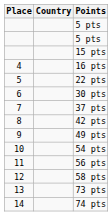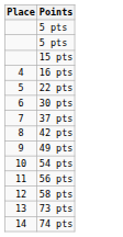 <table class=wikitable>
 <tr>
 <th>Place</th>
-<th>Country</th>
 <th>Points</th>
 </tr>
 <tr>
 <td align=center></td>
-<td></td>
 <td>5 pts</td>
 </tr>
 <tr>
 <td align=center></td>
-<td></td>
 <td>5 pts</td>
 </tr>
 <tr>
 <td align=center></td>
-<td></td>
 <td>15 pts</td>
 </tr>
 <tr>
 <td align=center>4</td>
-<td></td>
 <td>16 pts</td>
 </tr>
 <tr>
 <td align=center>5</td>
-<td></td>
 <td>22 pts</td>
 </tr>
 <tr>
 <td align=center>6</td>
-<td></td>
 <td>30 pts</td>
 </tr>
 <tr>
 <td align=center>7</td>
-<td></td>
 <td>37 pts</td>
 </tr>
 <tr>
 <td align=center>8</td>
-<td></td>
 <td>42 pts</td>
 </tr>
 <tr>
 <td align=center>9</td>
-<td></td>
 <td>49 pts</td>
 </tr>
 <tr>
 <td align=center>10</td>
-<td></td>
 <td>54 pts</td>
 </tr>
 <tr>
 <td align=center>11</td>
-<td></td>
 <td>56 pts</td>
 </tr>
 <tr>
 <td align=center>12</td>
-<td></td>
 <td>58 pts</td>
 </tr>
 <tr>
 <td align=center>13</td>
-<td></td>
 <td>73 pts</td>
 </tr>
 <tr>
 <td align=center>14</td>
-<td></td>
 <td>74 pts</td>
 </tr>
 </table>
